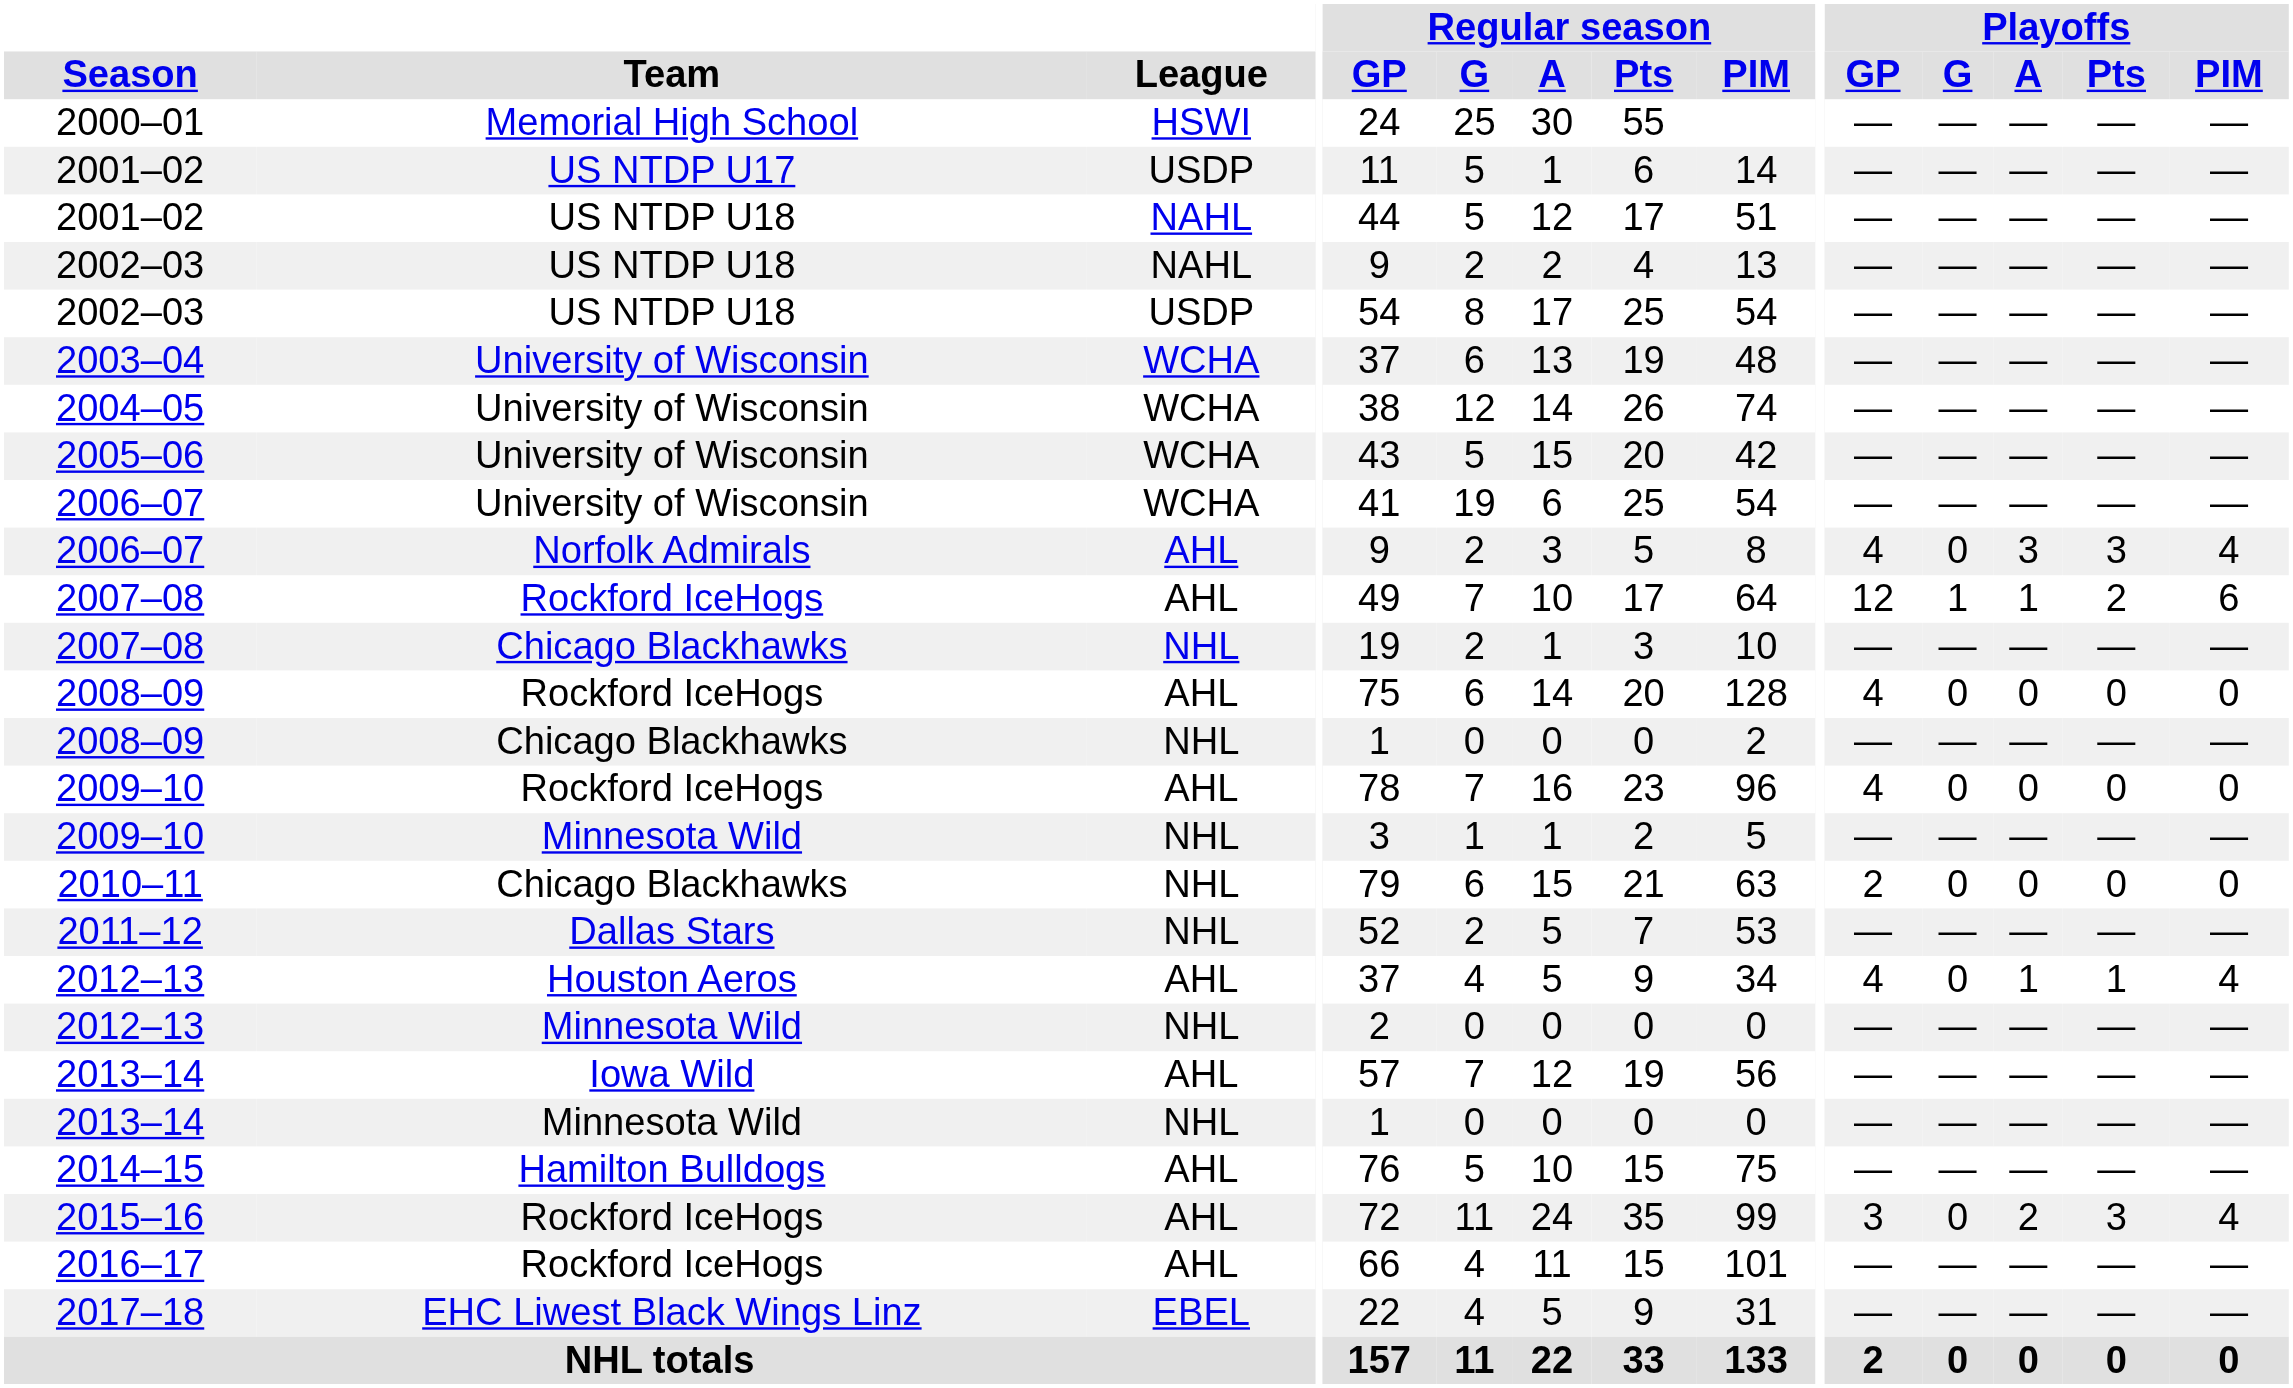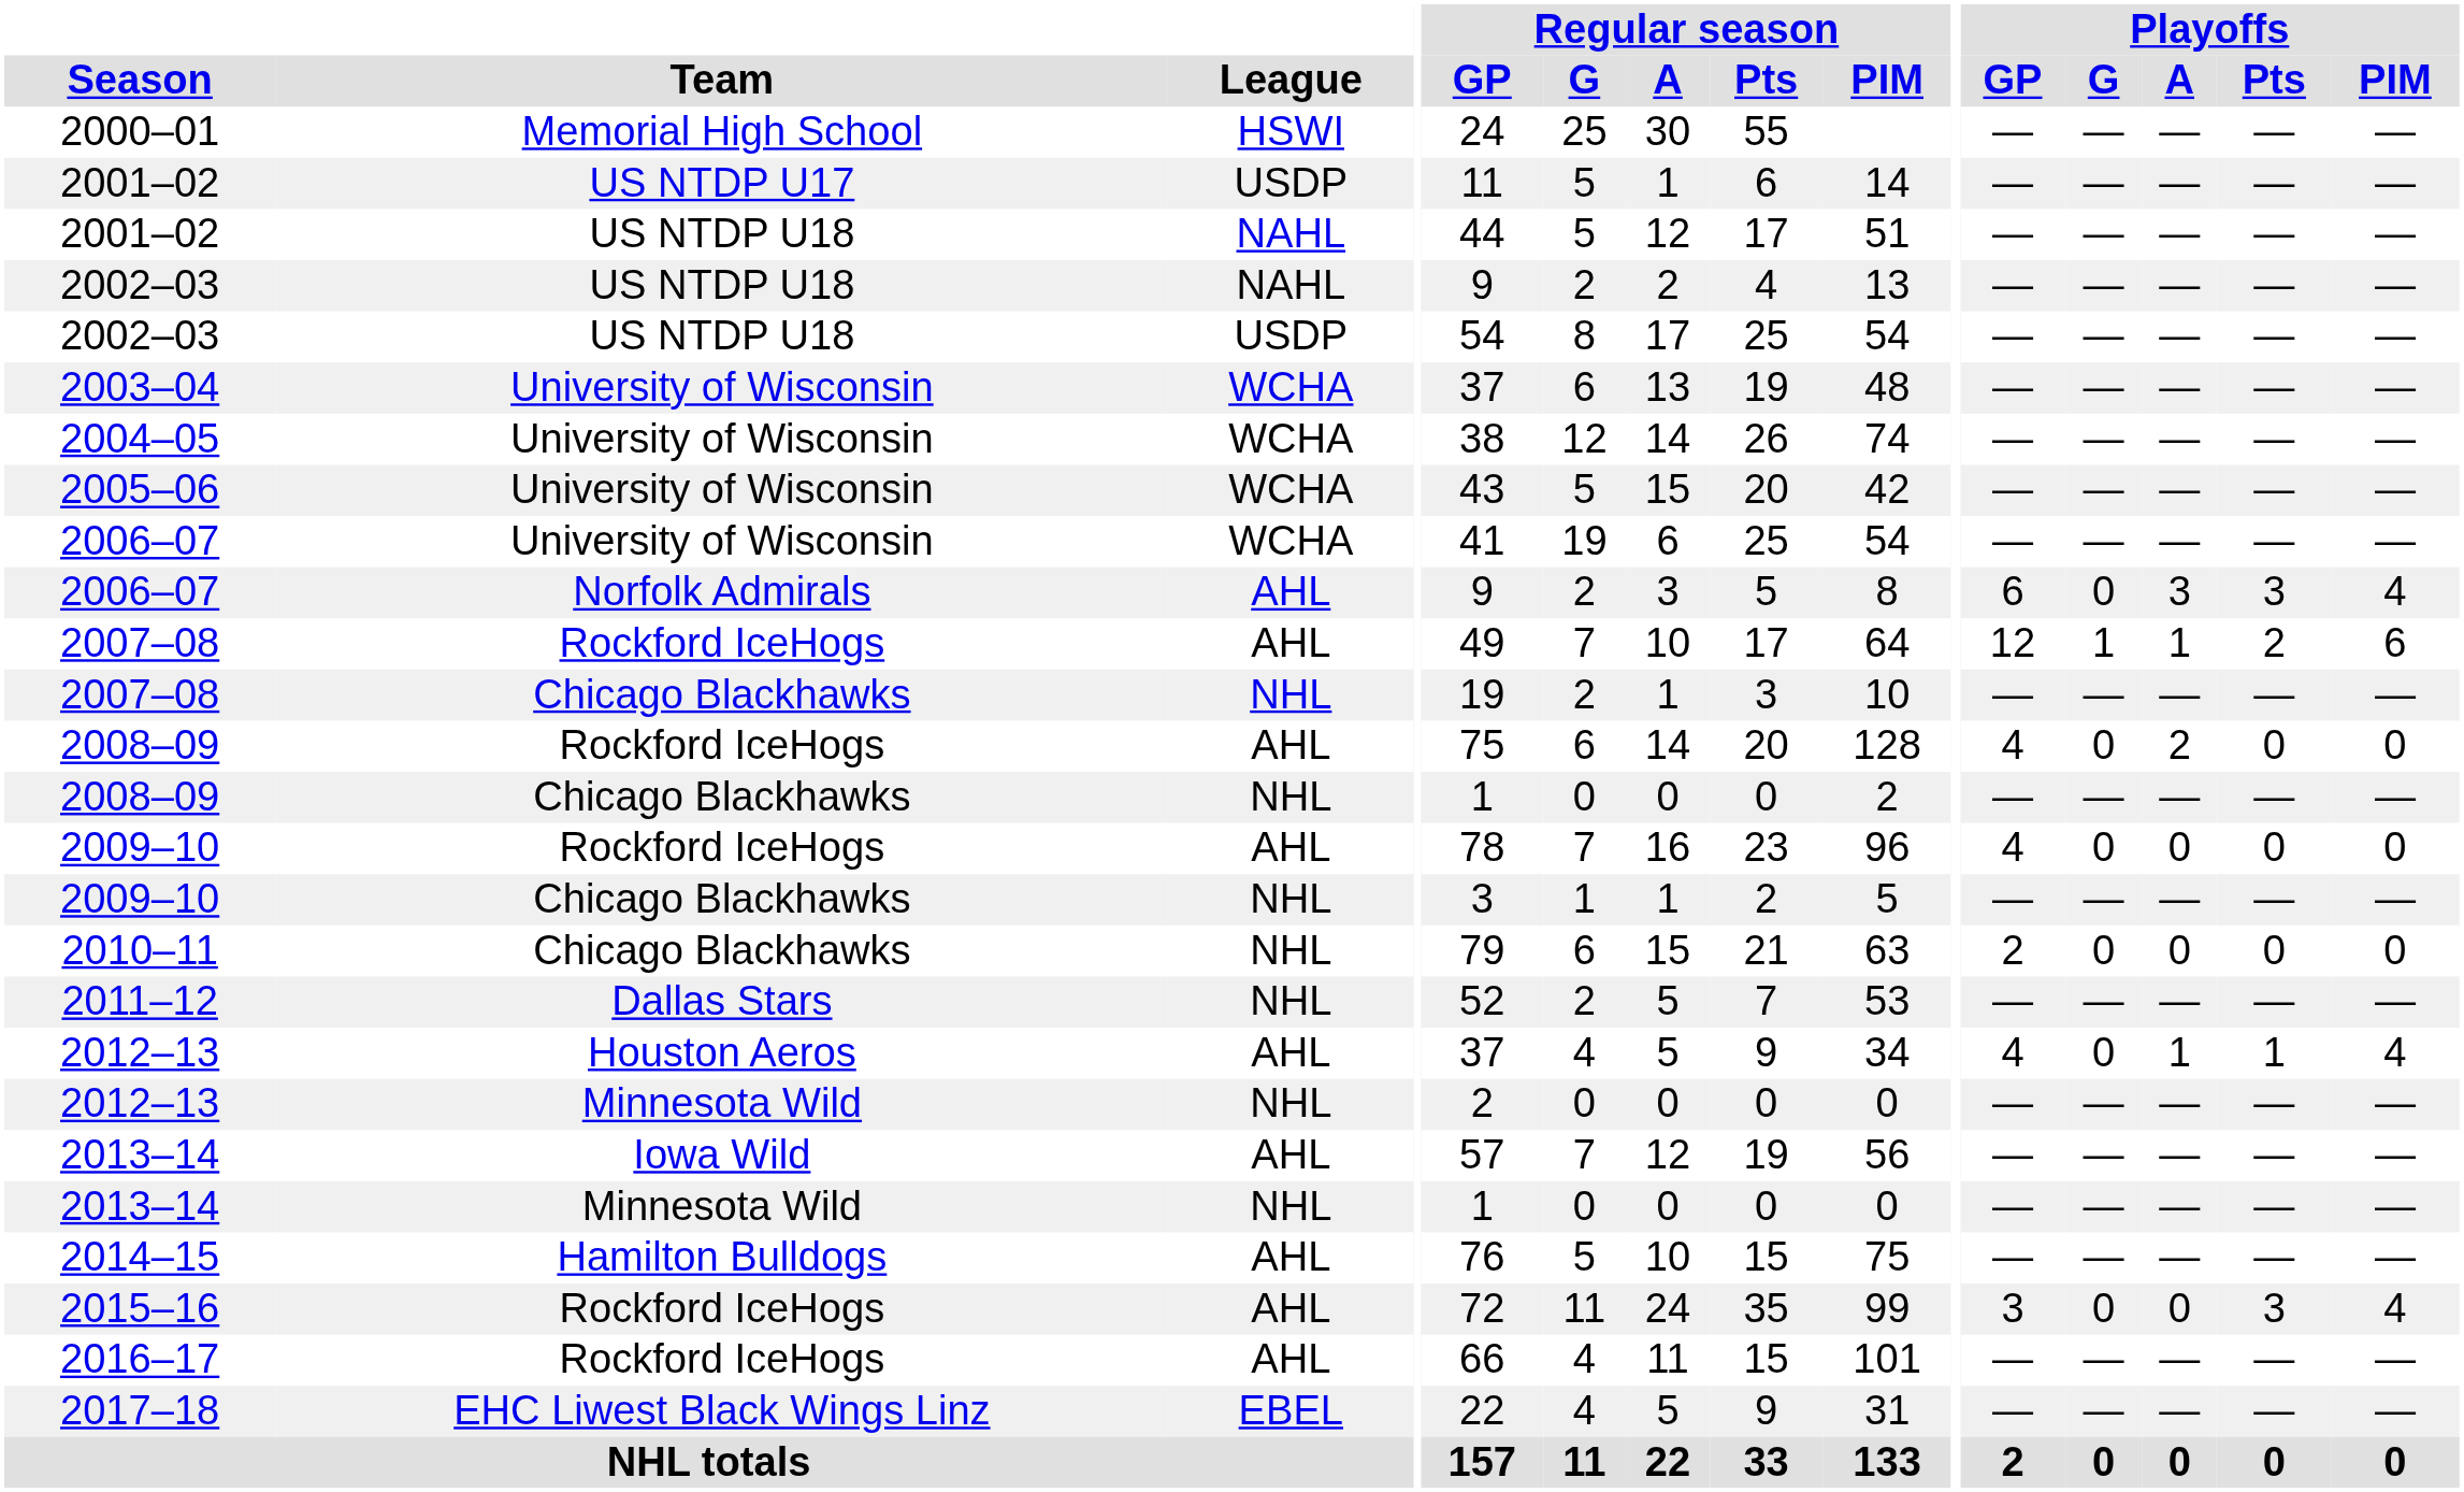 <table border="0" cellpadding="1" cellspacing="0" style="text-align:center; width:60em">
 <tr bgcolor="#e0e0e0">
 <th colspan="3" bgcolor="#ffffff"></th>
 <th rowspan="99" bgcolor="#ffffff"></th>
 <th colspan="5"><a href='#'>Regular season</a></th>
 <th rowspan="99" bgcolor="#ffffff"></th>
 <th colspan="5"><a href='#'>Playoffs</a></th>
 </tr>
 <tr bgcolor="#e0e0e0">
 <th><a href='#'>Season</a></th>
 <th>Team</th>
 <th>League</th>
 <th><a href='#'>GP</a></th>
 <th><a href='#'>G</a></th>
 <th><a href='#'>A</a></th>
 <th><a href='#'>Pts</a></th>
 <th><a href='#'>PIM</a></th>
 <th><a href='#'>GP</a></th>
 <th><a href='#'>G</a></th>
 <th><a href='#'>A</a></th>
 <th><a href='#'>Pts</a></th>
 <th><a href='#'>PIM</a></th>
 </tr>
 <tr>
 <td>2000–01</td>
 <td><a href='#'>Memorial High School</a></td>
 <td><a href='#'>HSWI</a></td>
 <td>24</td>
 <td>25</td>
 <td>30</td>
 <td>55</td>
 <td></td>
 <td>—</td>
 <td>—</td>
 <td>—</td>
 <td>—</td>
 <td>—</td>
 </tr>
 <tr bgcolor="#f0f0f0">
 <td>2001–02</td>
 <td><a href='#'>US NTDP U17</a></td>
 <td>USDP</td>
 <td>11</td>
 <td>5</td>
 <td>1</td>
 <td>6</td>
 <td>14</td>
 <td>—</td>
 <td>—</td>
 <td>—</td>
 <td>—</td>
 <td>—</td>
 </tr>
 <tr>
 <td>2001–02</td>
 <td>US NTDP U18</td>
 <td><a href='#'>NAHL</a></td>
 <td>44</td>
 <td>5</td>
 <td>12</td>
 <td>17</td>
 <td>51</td>
 <td>—</td>
 <td>—</td>
 <td>—</td>
 <td>—</td>
 <td>—</td>
 </tr>
 <tr bgcolor="#f0f0f0">
 <td>2002–03</td>
 <td>US NTDP U18</td>
 <td>NAHL</td>
 <td>9</td>
 <td>2</td>
 <td>2</td>
 <td>4</td>
 <td>13</td>
 <td>—</td>
 <td>—</td>
 <td>—</td>
 <td>—</td>
 <td>—</td>
 </tr>
 <tr>
 <td>2002–03</td>
 <td>US NTDP U18</td>
 <td>USDP</td>
 <td>54</td>
 <td>8</td>
 <td>17</td>
 <td>25</td>
 <td>54</td>
 <td>—</td>
 <td>—</td>
 <td>—</td>
 <td>—</td>
 <td>—</td>
 </tr>
 <tr bgcolor="#f0f0f0">
 <td><a href='#'>2003–04</a></td>
 <td><a href='#'>University of Wisconsin</a></td>
 <td><a href='#'>WCHA</a></td>
 <td>37</td>
 <td>6</td>
 <td>13</td>
 <td>19</td>
 <td>48</td>
 <td>—</td>
 <td>—</td>
 <td>—</td>
 <td>—</td>
 <td>—</td>
 </tr>
 <tr>
 <td><a href='#'>2004–05</a></td>
 <td>University of Wisconsin</td>
 <td>WCHA</td>
 <td>38</td>
 <td>12</td>
 <td>14</td>
 <td>26</td>
 <td>74</td>
 <td>—</td>
 <td>—</td>
 <td>—</td>
 <td>—</td>
 <td>—</td>
 </tr>
 <tr bgcolor="#f0f0f0">
 <td><a href='#'>2005–06</a></td>
 <td>University of Wisconsin</td>
 <td>WCHA</td>
 <td>43</td>
 <td>5</td>
 <td>15</td>
 <td>20</td>
 <td>42</td>
 <td>—</td>
 <td>—</td>
 <td>—</td>
 <td>—</td>
 <td>—</td>
 </tr>
 <tr>
 <td><a href='#'>2006–07</a></td>
 <td>University of Wisconsin</td>
 <td>WCHA</td>
 <td>41</td>
 <td>19</td>
 <td>6</td>
 <td>25</td>
 <td>54</td>
 <td>—</td>
 <td>—</td>
 <td>—</td>
 <td>—</td>
 <td>—</td>
 </tr>
 <tr bgcolor="#f0f0f0">
 <td><a href='#'>2006–07</a></td>
 <td><a href='#'>Norfolk Admirals</a></td>
 <td><a href='#'>AHL</a></td>
 <td>9</td>
 <td>2</td>
 <td>3</td>
 <td>5</td>
 <td>8</td>
-<td>4</td>
+<td>6</td>
 <td>0</td>
 <td>3</td>
 <td>3</td>
 <td>4</td>
 </tr>
 <tr>
 <td><a href='#'>2007–08</a></td>
 <td><a href='#'>Rockford IceHogs</a></td>
 <td>AHL</td>
 <td>49</td>
 <td>7</td>
 <td>10</td>
 <td>17</td>
 <td>64</td>
 <td>12</td>
 <td>1</td>
 <td>1</td>
 <td>2</td>
 <td>6</td>
 </tr>
 <tr bgcolor="#f0f0f0">
 <td><a href='#'>2007–08</a></td>
 <td><a href='#'>Chicago Blackhawks</a></td>
 <td><a href='#'>NHL</a></td>
 <td>19</td>
 <td>2</td>
 <td>1</td>
 <td>3</td>
 <td>10</td>
 <td>—</td>
 <td>—</td>
 <td>—</td>
 <td>—</td>
 <td>—</td>
 </tr>
 <tr>
 <td><a href='#'>2008–09</a></td>
 <td>Rockford IceHogs</td>
 <td>AHL</td>
 <td>75</td>
 <td>6</td>
 <td>14</td>
 <td>20</td>
 <td>128</td>
 <td>4</td>
 <td>0</td>
-<td>0</td>
+<td>2</td>
 <td>0</td>
 <td>0</td>
 </tr>
 <tr bgcolor="#f0f0f0">
 <td><a href='#'>2008–09</a></td>
 <td>Chicago Blackhawks</td>
 <td>NHL</td>
 <td>1</td>
 <td>0</td>
 <td>0</td>
 <td>0</td>
 <td>2</td>
 <td>—</td>
 <td>—</td>
 <td>—</td>
 <td>—</td>
 <td>—</td>
 </tr>
 <tr>
 <td><a href='#'>2009–10</a></td>
 <td>Rockford IceHogs</td>
 <td>AHL</td>
 <td>78</td>
 <td>7</td>
 <td>16</td>
 <td>23</td>
 <td>96</td>
 <td>4</td>
 <td>0</td>
 <td>0</td>
 <td>0</td>
 <td>0</td>
 </tr>
 <tr bgcolor="#f0f0f0">
 <td><a href='#'>2009–10</a></td>
-<td><a href='#'>Minnesota Wild</a></td>
+<td>Chicago Blackhawks</td>
 <td>NHL</td>
 <td>3</td>
 <td>1</td>
 <td>1</td>
 <td>2</td>
 <td>5</td>
 <td>—</td>
 <td>—</td>
 <td>—</td>
 <td>—</td>
 <td>—</td>
 </tr>
 <tr>
 <td><a href='#'>2010–11</a></td>
 <td>Chicago Blackhawks</td>
 <td>NHL</td>
 <td>79</td>
 <td>6</td>
 <td>15</td>
 <td>21</td>
 <td>63</td>
 <td>2</td>
 <td>0</td>
 <td>0</td>
 <td>0</td>
 <td>0</td>
 </tr>
 <tr bgcolor="#f0f0f0">
 <td><a href='#'>2011–12</a></td>
 <td><a href='#'>Dallas Stars</a></td>
 <td>NHL</td>
 <td>52</td>
 <td>2</td>
 <td>5</td>
 <td>7</td>
 <td>53</td>
 <td>—</td>
 <td>—</td>
 <td>—</td>
 <td>—</td>
 <td>—</td>
 </tr>
 <tr>
 <td><a href='#'>2012–13</a></td>
 <td><a href='#'>Houston Aeros</a></td>
 <td>AHL</td>
 <td>37</td>
 <td>4</td>
 <td>5</td>
 <td>9</td>
 <td>34</td>
 <td>4</td>
 <td>0</td>
 <td>1</td>
 <td>1</td>
 <td>4</td>
 </tr>
 <tr bgcolor="#f0f0f0">
 <td><a href='#'>2012–13</a></td>
 <td><a href='#'>Minnesota Wild</a></td>
 <td>NHL</td>
 <td>2</td>
 <td>0</td>
 <td>0</td>
 <td>0</td>
 <td>0</td>
 <td>—</td>
 <td>—</td>
 <td>—</td>
 <td>—</td>
 <td>—</td>
 </tr>
 <tr>
 <td><a href='#'>2013–14</a></td>
 <td><a href='#'>Iowa Wild</a></td>
 <td>AHL</td>
 <td>57</td>
 <td>7</td>
 <td>12</td>
 <td>19</td>
 <td>56</td>
 <td>—</td>
 <td>—</td>
 <td>—</td>
 <td>—</td>
 <td>—</td>
 </tr>
 <tr bgcolor="#f0f0f0">
 <td><a href='#'>2013–14</a></td>
 <td>Minnesota Wild</td>
 <td>NHL</td>
 <td>1</td>
 <td>0</td>
 <td>0</td>
 <td>0</td>
 <td>0</td>
 <td>—</td>
 <td>—</td>
 <td>—</td>
 <td>—</td>
 <td>—</td>
 </tr>
 <tr>
 <td><a href='#'>2014–15</a></td>
 <td><a href='#'>Hamilton Bulldogs</a></td>
 <td>AHL</td>
 <td>76</td>
 <td>5</td>
 <td>10</td>
 <td>15</td>
 <td>75</td>
 <td>—</td>
 <td>—</td>
 <td>—</td>
 <td>—</td>
 <td>—</td>
 </tr>
 <tr bgcolor="#f0f0f0">
 <td><a href='#'>2015–16</a></td>
 <td>Rockford IceHogs</td>
 <td>AHL</td>
 <td>72</td>
 <td>11</td>
 <td>24</td>
 <td>35</td>
 <td>99</td>
 <td>3</td>
 <td>0</td>
-<td>2</td>
+<td>0</td>
 <td>3</td>
 <td>4</td>
 </tr>
 <tr>
 <td><a href='#'>2016–17</a></td>
 <td>Rockford IceHogs</td>
 <td>AHL</td>
 <td>66</td>
 <td>4</td>
 <td>11</td>
 <td>15</td>
 <td>101</td>
 <td>—</td>
 <td>—</td>
 <td>—</td>
 <td>—</td>
 <td>—</td>
 </tr>
 <tr bgcolor="#f0f0f0">
 <td><a href='#'>2017–18</a></td>
 <td><a href='#'>EHC Liwest Black Wings Linz</a></td>
 <td><a href='#'>EBEL</a></td>
 <td>22</td>
 <td>4</td>
 <td>5</td>
 <td>9</td>
 <td>31</td>
 <td>—</td>
 <td>—</td>
 <td>—</td>
 <td>—</td>
 <td>—</td>
 </tr>
 <tr bgcolor="#e0e0e0">
 <th colspan="3">NHL totals</th>
 <th>157</th>
 <th>11</th>
 <th>22</th>
 <th>33</th>
 <th>133</th>
 <th>2</th>
 <th>0</th>
 <th>0</th>
 <th>0</th>
 <th>0</th>
 </tr>
 </table>
